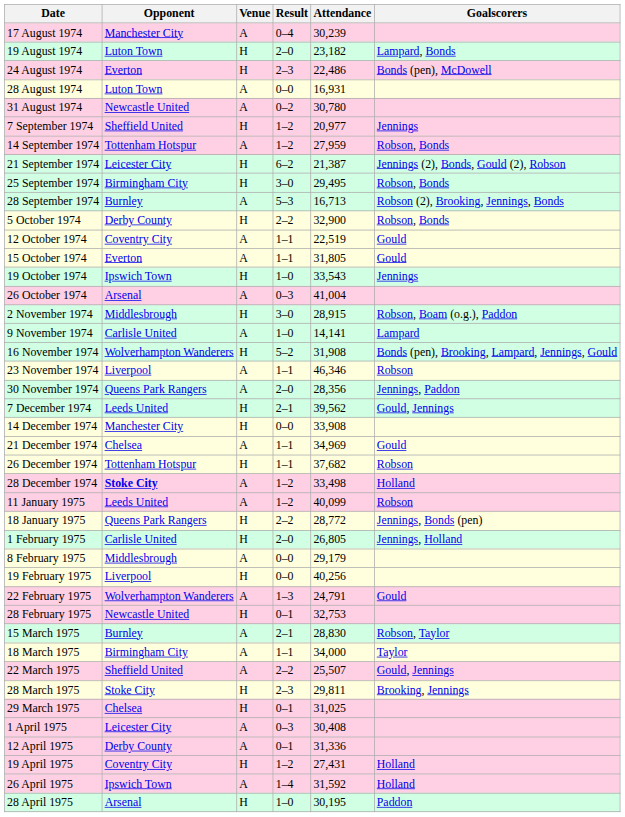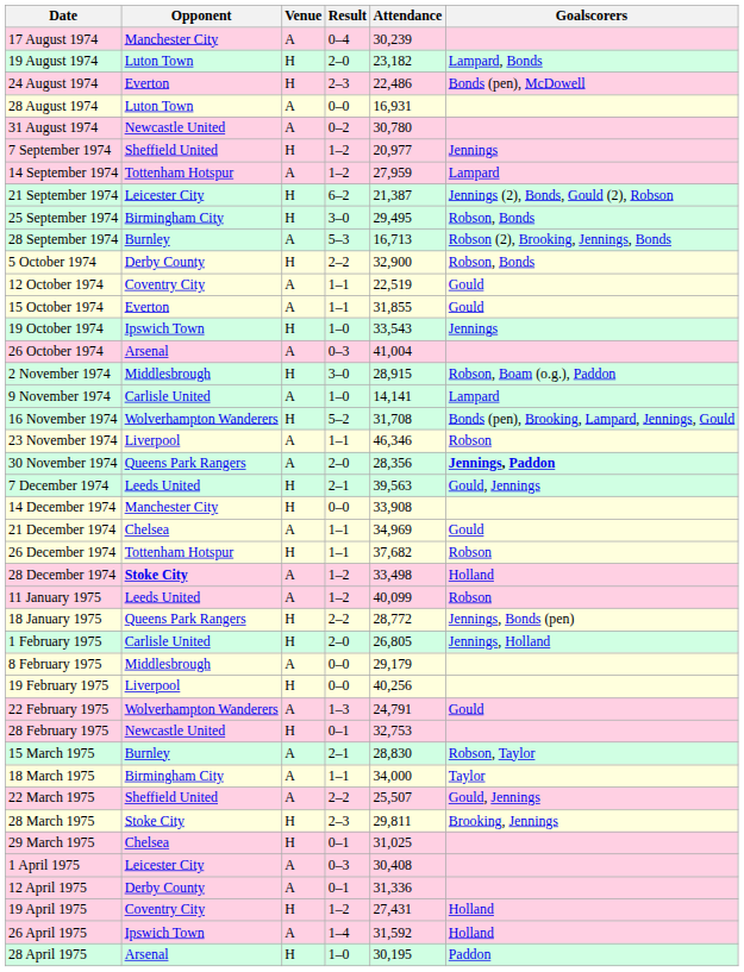 <table class="wikitable">
 <tr>
 <th>Date</th>
 <th>Opponent</th>
 <th>Venue</th>
 <th>Result</th>
 <th>Attendance</th>
 <th>Goalscorers</th>
 </tr>
 <tr style="background-color: #ffd0e3;">
 <td>17 August 1974</td>
 <td><a href='#'>Manchester City</a></td>
 <td>A</td>
 <td>0–4</td>
 <td>30,239</td>
 <td></td>
 </tr>
 <tr style="background-color: #d0ffe3;">
 <td>19 August 1974</td>
 <td><a href='#'>Luton Town</a></td>
 <td>H</td>
 <td>2–0</td>
 <td>23,182</td>
 <td><a href='#'>Lampard</a>, <a href='#'>Bonds</a></td>
 </tr>
 <tr style="background-color: #ffd0e3;">
 <td>24 August 1974</td>
 <td><a href='#'>Everton</a></td>
 <td>H</td>
 <td>2–3</td>
 <td>22,486</td>
 <td><a href='#'>Bonds</a> (pen), <a href='#'>McDowell</a></td>
 </tr>
 <tr style="background-color: #ffffdd;">
 <td>28 August 1974</td>
 <td><a href='#'>Luton Town</a></td>
 <td>A</td>
 <td>0–0</td>
 <td>16,931</td>
 <td></td>
 </tr>
 <tr style="background-color: #ffd0e3;">
 <td>31 August 1974</td>
 <td><a href='#'>Newcastle United</a></td>
 <td>A</td>
 <td>0–2</td>
 <td>30,780</td>
 <td></td>
 </tr>
 <tr style="background-color: #ffd0e3;">
 <td>7 September 1974</td>
 <td><a href='#'>Sheffield United</a></td>
 <td>H</td>
 <td>1–2</td>
 <td>20,977</td>
 <td><a href='#'>Jennings</a></td>
 </tr>
 <tr style="background-color: #ffd0e3;">
 <td>14 September 1974</td>
 <td><a href='#'>Tottenham Hotspur</a></td>
 <td>A</td>
 <td>1–2</td>
 <td>27,959</td>
-<td><a href='#'>Robson</a>, <a href='#'>Bonds</a></td>
+<td><a href='#'>Lampard</a></td>
 </tr>
 <tr style="background-color: #d0ffe3;">
 <td>21 September 1974</td>
 <td><a href='#'>Leicester City</a></td>
 <td>H</td>
 <td>6–2</td>
 <td>21,387</td>
 <td><a href='#'>Jennings</a> (2), <a href='#'>Bonds</a>, <a href='#'>Gould</a> (2), <a href='#'>Robson</a></td>
 </tr>
 <tr style="background-color: #d0ffe3;">
 <td>25 September 1974</td>
 <td><a href='#'>Birmingham City</a></td>
 <td>H</td>
 <td>3–0</td>
 <td>29,495</td>
 <td><a href='#'>Robson</a>, <a href='#'>Bonds</a></td>
 </tr>
 <tr style="background-color: #d0ffe3;">
 <td>28 September 1974</td>
 <td><a href='#'>Burnley</a></td>
 <td>A</td>
 <td>5–3</td>
 <td>16,713</td>
 <td><a href='#'>Robson</a> (2), <a href='#'>Brooking</a>, <a href='#'>Jennings</a>, <a href='#'>Bonds</a></td>
 </tr>
 <tr style="background-color: #ffffdd;">
 <td>5 October 1974</td>
 <td><a href='#'>Derby County</a></td>
 <td>H</td>
 <td>2–2</td>
 <td>32,900</td>
 <td><a href='#'>Robson</a>, <a href='#'>Bonds</a></td>
 </tr>
 <tr style="background-color: #ffffdd;">
 <td>12 October 1974</td>
 <td><a href='#'>Coventry City</a></td>
 <td>A</td>
 <td>1–1</td>
 <td>22,519</td>
 <td><a href='#'>Gould</a></td>
 </tr>
 <tr style="background-color: #ffffdd;">
 <td>15 October 1974</td>
 <td><a href='#'>Everton</a></td>
 <td>A</td>
 <td>1–1</td>
-<td>31,805</td>
+<td>31,855</td>
 <td><a href='#'>Gould</a></td>
 </tr>
 <tr style="background-color: #d0ffe3;">
 <td>19 October 1974</td>
 <td><a href='#'>Ipswich Town</a></td>
 <td>H</td>
 <td>1–0</td>
 <td>33,543</td>
 <td><a href='#'>Jennings</a></td>
 </tr>
 <tr style="background-color: #ffd0e3;">
 <td>26 October 1974</td>
 <td><a href='#'>Arsenal</a></td>
 <td>A</td>
 <td>0–3</td>
 <td>41,004</td>
 <td></td>
 </tr>
 <tr style="background-color: #d0ffe3;">
 <td>2 November 1974</td>
 <td><a href='#'>Middlesbrough</a></td>
 <td>H</td>
 <td>3–0</td>
 <td>28,915</td>
 <td><a href='#'>Robson</a>, <a href='#'>Boam</a> (o.g.), <a href='#'>Paddon</a></td>
 </tr>
 <tr style="background-color: #d0ffe3;">
 <td>9 November 1974</td>
 <td><a href='#'>Carlisle United</a></td>
 <td>A</td>
 <td>1–0</td>
 <td>14,141</td>
 <td><a href='#'>Lampard</a></td>
 </tr>
 <tr style="background-color: #d0ffe3;">
 <td>16 November 1974</td>
 <td><a href='#'>Wolverhampton Wanderers</a></td>
 <td>H</td>
 <td>5–2</td>
-<td>31,908</td>
+<td>31,708</td>
 <td><a href='#'>Bonds</a> (pen), <a href='#'>Brooking</a>, <a href='#'>Lampard</a>, <a href='#'>Jennings</a>, <a href='#'>Gould</a></td>
 </tr>
 <tr style="background-color: #ffffdd;">
 <td>23 November 1974</td>
 <td><a href='#'>Liverpool</a></td>
 <td>A</td>
 <td>1–1</td>
 <td>46,346</td>
 <td><a href='#'>Robson</a></td>
 </tr>
 <tr style="background-color: #d0ffe3;">
 <td>30 November 1974</td>
 <td><a href='#'>Queens Park Rangers</a></td>
 <td>A</td>
 <td>2–0</td>
 <td>28,356</td>
-<td><a href='#'>Jennings</a>, <a href='#'>Paddon</a></td>
+<td><strong><a href='#'>Jennings</a>, <a href='#'>Paddon</a></strong></td>
 </tr>
 <tr style="background-color: #d0ffe3;">
 <td>7 December 1974</td>
 <td><a href='#'>Leeds United</a></td>
 <td>H</td>
 <td>2–1</td>
-<td>39,562</td>
+<td>39,563</td>
 <td><a href='#'>Gould</a>, <a href='#'>Jennings</a></td>
 </tr>
 <tr style="background-color: #ffffdd;">
 <td>14 December 1974</td>
 <td><a href='#'>Manchester City</a></td>
 <td>H</td>
 <td>0–0</td>
 <td>33,908</td>
 <td></td>
 </tr>
 <tr style="background-color: #ffffdd;">
 <td>21 December 1974</td>
 <td><a href='#'>Chelsea</a></td>
 <td>A</td>
 <td>1–1</td>
 <td>34,969</td>
 <td><a href='#'>Gould</a></td>
 </tr>
 <tr style="background-color: #ffffdd;">
 <td>26 December 1974</td>
 <td><a href='#'>Tottenham Hotspur</a></td>
 <td>H</td>
 <td>1–1</td>
 <td>37,682</td>
 <td><a href='#'>Robson</a></td>
 </tr>
 <tr style="background-color: #ffd0e3;">
 <td>28 December 1974</td>
 <td><strong><a href='#'>Stoke City</a></strong></td>
 <td>A</td>
 <td>1–2</td>
 <td>33,498</td>
 <td><a href='#'>Holland</a></td>
 </tr>
 <tr style="background-color: #ffd0e3;">
 <td>11 January 1975</td>
 <td><a href='#'>Leeds United</a></td>
 <td>A</td>
 <td>1–2</td>
 <td>40,099</td>
 <td><a href='#'>Robson</a></td>
 </tr>
 <tr style="background-color: #ffffdd;">
 <td>18 January 1975</td>
 <td><a href='#'>Queens Park Rangers</a></td>
 <td>H</td>
 <td>2–2</td>
 <td>28,772</td>
 <td><a href='#'>Jennings</a>, <a href='#'>Bonds</a> (pen)</td>
 </tr>
 <tr style="background-color: #d0ffe3;">
 <td>1 February 1975</td>
 <td><a href='#'>Carlisle United</a></td>
 <td>H</td>
 <td>2–0</td>
 <td>26,805</td>
 <td><a href='#'>Jennings</a>, <a href='#'>Holland</a></td>
 </tr>
 <tr style="background-color: #ffffdd;">
 <td>8 February 1975</td>
 <td><a href='#'>Middlesbrough</a></td>
 <td>A</td>
 <td>0–0</td>
 <td>29,179</td>
 <td></td>
 </tr>
 <tr style="background-color: #ffffdd;">
 <td>19 February 1975</td>
 <td><a href='#'>Liverpool</a></td>
 <td>H</td>
 <td>0–0</td>
 <td>40,256</td>
 <td></td>
 </tr>
 <tr style="background-color: #ffd0e3;">
 <td>22 February 1975</td>
 <td><a href='#'>Wolverhampton Wanderers</a></td>
 <td>A</td>
 <td>1–3</td>
 <td>24,791</td>
 <td><a href='#'>Gould</a></td>
 </tr>
 <tr style="background-color: #ffd0e3;">
 <td>28 February 1975</td>
 <td><a href='#'>Newcastle United</a></td>
 <td>H</td>
 <td>0–1</td>
 <td>32,753</td>
 <td></td>
 </tr>
 <tr style="background-color: #d0ffe3;">
 <td>15 March 1975</td>
 <td><a href='#'>Burnley</a></td>
 <td>A</td>
 <td>2–1</td>
 <td>28,830</td>
 <td><a href='#'>Robson</a>, <a href='#'>Taylor</a></td>
 </tr>
 <tr style="background-color: #ffffdd;">
 <td>18 March 1975</td>
 <td><a href='#'>Birmingham City</a></td>
 <td>A</td>
 <td>1–1</td>
 <td>34,000</td>
 <td><a href='#'>Taylor</a></td>
 </tr>
 <tr style="background-color: #ffd0e3;">
 <td>22 March 1975</td>
 <td><a href='#'>Sheffield United</a></td>
 <td>A</td>
 <td>2–2</td>
 <td>25,507</td>
 <td><a href='#'>Gould</a>, <a href='#'>Jennings</a></td>
 </tr>
 <tr style="background-color: #ffffdd;">
 <td>28 March 1975</td>
 <td><a href='#'>Stoke City</a></td>
 <td>H</td>
 <td>2–3</td>
 <td>29,811</td>
 <td><a href='#'>Brooking</a>, <a href='#'>Jennings</a></td>
 </tr>
 <tr style="background-color: #ffd0e3;">
 <td>29 March 1975</td>
 <td><a href='#'>Chelsea</a></td>
 <td>H</td>
 <td>0–1</td>
 <td>31,025</td>
 <td></td>
 </tr>
 <tr style="background-color: #ffd0e3;">
 <td>1 April 1975</td>
 <td><a href='#'>Leicester City</a></td>
 <td>A</td>
 <td>0–3</td>
 <td>30,408</td>
 <td></td>
 </tr>
 <tr style="background-color: #ffd0e3;">
 <td>12 April 1975</td>
 <td><a href='#'>Derby County</a></td>
 <td>A</td>
 <td>0–1</td>
 <td>31,336</td>
 <td></td>
 </tr>
 <tr style="background-color: #ffd0e3;">
 <td>19 April 1975</td>
 <td><a href='#'>Coventry City</a></td>
 <td>H</td>
 <td>1–2</td>
 <td>27,431</td>
 <td><a href='#'>Holland</a></td>
 </tr>
 <tr style="background-color: #ffd0e3;">
 <td>26 April 1975</td>
 <td><a href='#'>Ipswich Town</a></td>
 <td>A</td>
 <td>1–4</td>
 <td>31,592</td>
 <td><a href='#'>Holland</a></td>
 </tr>
 <tr style="background-color: #d0ffe3;">
 <td>28 April 1975</td>
 <td><a href='#'>Arsenal</a></td>
 <td>H</td>
 <td>1–0</td>
 <td>30,195</td>
 <td><a href='#'>Paddon</a></td>
 </tr>
 </table>
